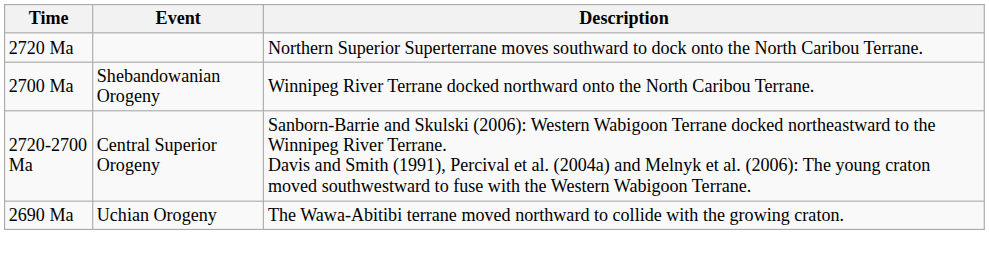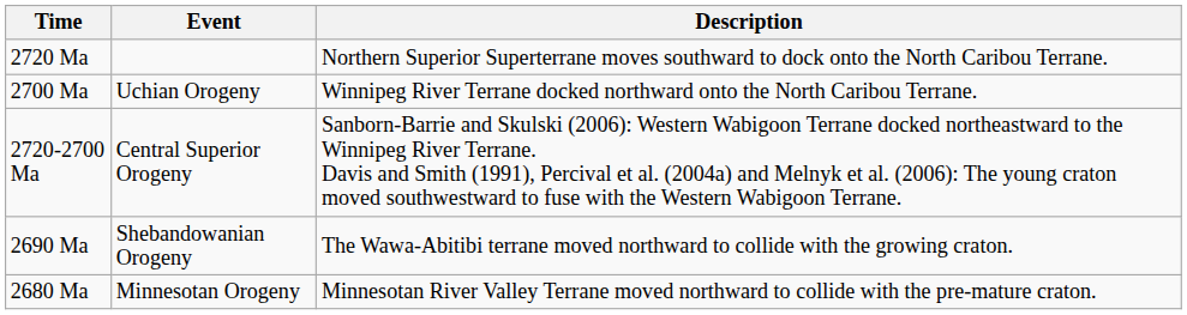 <table class="wikitable mw-collapsible mw-collapsed">
 <tr>
 <th>Time</th>
 <th>Event</th>
 <th>Description</th>
 </tr>
 <tr>
 <td>2720 Ma</td>
 <td></td>
 <td>Northern Superior Superterrane moves southward to dock onto the North Caribou Terrane.</td>
 </tr>
 <tr>
 <td>2700 Ma</td>
-<td>Shebandowanian Orogeny</td>
+<td>Uchian Orogeny</td>
 <td>Winnipeg River Terrane docked northward onto the North Caribou Terrane.</td>
 </tr>
 <tr>
 <td>2720-2700 Ma</td>
 <td>Central Superior Orogeny</td>
 <td>Sanborn-Barrie and Skulski (2006): Western Wabigoon Terrane docked northeastward to the Winnipeg River Terrane.<br>Davis and Smith (1991), Percival et al. (2004a) and Melnyk et al. (2006): The young craton moved southwestward to fuse with the Western Wabigoon Terrane.</td>
 </tr>
 <tr>
 <td>2690 Ma</td>
-<td>Uchian Orogeny</td>
+<td>Shebandowanian Orogeny</td>
 <td>The Wawa-Abitibi terrane moved northward to collide with the growing craton.</td>
 </tr>
+<tr>
+<td>2680 Ma</td>
+<td>Minnesotan Orogeny</td>
+<td>Minnesotan River Valley Terrane moved northward to collide with the pre-mature craton.</td>
+</tr>
 </table>
